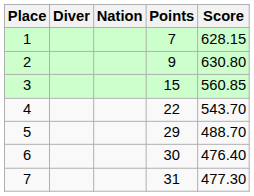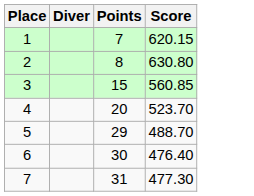 <table class="wikitable sortable" style="text-align:center">
 <tr>
 <th>Place</th>
 <th>Diver</th>
-<th>Nation</th>
 <th>Points</th>
 <th>Score</th>
 </tr>
 <tr style="background:#cfc;">
 <td>1</td>
 <td align=left></td>
-<td align=left></td>
 <td>7</td>
-<td>628.15</td>
+<td>620.15</td>
 </tr>
 <tr style="background:#cfc;">
 <td>2</td>
 <td align=left></td>
-<td align=left></td>
-<td>9</td>
+<td>8</td>
 <td>630.80</td>
 </tr>
 <tr style="background:#cfc;">
 <td>3</td>
-<td align=left></td>
 <td align=left></td>
 <td>15</td>
 <td>560.85</td>
 </tr>
 <tr>
 <td>4</td>
 <td align=left></td>
-<td align=left></td>
-<td>22</td>
-<td>543.70</td>
+<td>20</td>
+<td>523.70</td>
 </tr>
 <tr>
 <td>5</td>
-<td align=left></td>
 <td align=left></td>
 <td>29</td>
 <td>488.70</td>
 </tr>
 <tr>
 <td>6</td>
 <td align=left></td>
-<td align=left></td>
 <td>30</td>
 <td>476.40</td>
 </tr>
 <tr>
 <td>7</td>
 <td align=left></td>
-<td align=left></td>
 <td>31</td>
 <td>477.30</td>
 </tr>
 </table>
